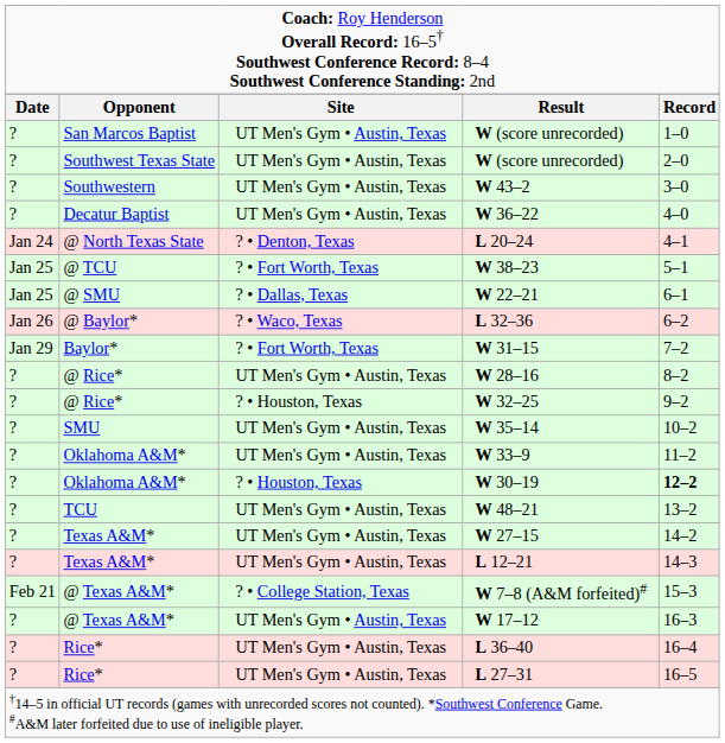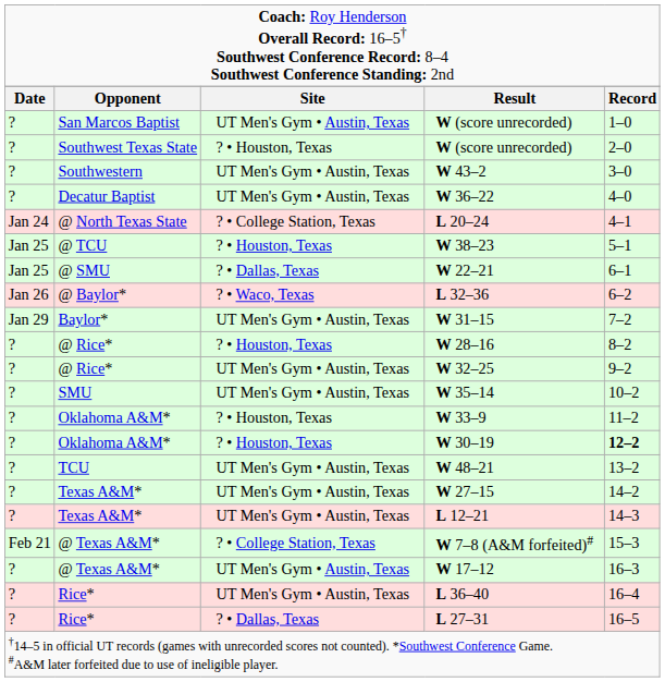 <table class="wikitable">
 <tr>
 <td colspan=8 style="text-align: center;"><strong>Coach:</strong> <a href='#'>Roy Henderson</a><br><strong>Overall Record:</strong> 16–5<sup>†</sup><br><strong>Southwest Conference Record:</strong> 8–4<br><strong>Southwest Conference Standing:</strong> 2nd</td>
 </tr>
 <tr>
 </tr>
 <tr>
 <th>Date</th>
 <th>Opponent</th>
 <th>Site</th>
 <th>Result</th>
 <th>Record</th>
 </tr>
 <tr style="background: #ddffdd;">
 <td>?</td>
 <td><a href='#'>San Marcos Baptist</a></td>
 <td>   UT Men's Gym • <a href='#'>Austin, Texas</a>   </td>
 <td>  <strong>W</strong> (score unrecorded)  </td>
 <td>1–0</td>
 </tr>
 <tr style="background: #ddffdd;">
 <td>?</td>
 <td><a href='#'>Southwest Texas State</a></td>
-<td>   UT Men's Gym • Austin, Texas   </td>
+<td>   ? • Houston, Texas   </td>
 <td>  <strong>W</strong> (score unrecorded)  </td>
 <td>2–0</td>
 </tr>
 <tr style="background: #ddffdd;">
 <td>?</td>
 <td><a href='#'>Southwestern</a></td>
 <td>   UT Men's Gym • Austin, Texas   </td>
 <td>  <strong>W</strong> 43–2  </td>
 <td>3–0</td>
 </tr>
 <tr style="background: #ddffdd;">
 <td>?</td>
 <td><a href='#'>Decatur Baptist</a></td>
 <td>   UT Men's Gym • Austin, Texas   </td>
 <td>  <strong>W</strong> 36–22  </td>
 <td>4–0</td>
 </tr>
 <tr style="background: #ffdddd;">
 <td>Jan 24</td>
 <td>@ <a href='#'>North Texas State</a></td>
-<td>   ? • <a href='#'>Denton, Texas</a>   </td>
+<td>   ? • College Station, Texas   </td>
 <td>  <strong>L</strong> 20–24  </td>
 <td>4–1</td>
 </tr>
 <tr style="background: #ddffdd;">
 <td>Jan 25</td>
 <td>@ <a href='#'>TCU</a></td>
-<td>   ? • <a href='#'>Fort Worth, Texas</a>   </td>
+<td>   ? • <a href='#'>Houston, Texas</a>   </td>
 <td>  <strong>W</strong> 38–23  </td>
 <td>5–1</td>
 </tr>
 <tr style="background: #ddffdd;">
 <td>Jan 25</td>
 <td>@ <a href='#'>SMU</a></td>
 <td>   ? • <a href='#'>Dallas, Texas</a>   </td>
 <td>  <strong>W</strong> 22–21  </td>
 <td>6–1</td>
 </tr>
 <tr style="background: #ffdddd;">
 <td>Jan 26</td>
 <td>@ <a href='#'>Baylor</a>*</td>
 <td>   ? • <a href='#'>Waco, Texas</a>   </td>
 <td>  <strong>L</strong> 32–36  </td>
 <td>6–2</td>
 </tr>
 <tr style="background: #ddffdd;">
 <td>Jan 29</td>
 <td><a href='#'>Baylor</a>*</td>
-<td>   ? • <a href='#'>Fort Worth, Texas</a>   </td>
+<td>   UT Men's Gym • Austin, Texas   </td>
 <td>  <strong>W</strong> 31–15  </td>
 <td>7–2</td>
 </tr>
 <tr style="background: #ddffdd;">
 <td>?</td>
 <td>@ <a href='#'>Rice</a>*</td>
-<td>   UT Men's Gym • Austin, Texas   </td>
+<td>   ? • <a href='#'>Houston, Texas</a>   </td>
 <td>  <strong>W</strong> 28–16  </td>
 <td>8–2</td>
 </tr>
 <tr style="background: #ddffdd;">
 <td>?</td>
 <td>@ <a href='#'>Rice</a>*</td>
-<td>   ? • Houston, Texas   </td>
+<td>   UT Men's Gym • Austin, Texas   </td>
 <td>  <strong>W</strong> 32–25  </td>
 <td>9–2</td>
 </tr>
 <tr style="background: #ddffdd;">
 <td>?</td>
 <td><a href='#'>SMU</a></td>
 <td>   UT Men's Gym • Austin, Texas   </td>
 <td>  <strong>W</strong> 35–14  </td>
 <td>10–2</td>
 </tr>
 <tr style="background: #ddffdd;">
 <td>?</td>
 <td><a href='#'>Oklahoma A&M</a>*</td>
-<td>   UT Men's Gym • Austin, Texas   </td>
+<td>   ? • Houston, Texas   </td>
 <td>  <strong>W</strong> 33–9  </td>
 <td>11–2</td>
 </tr>
 <tr style="background: #ddffdd;">
 <td>?</td>
 <td><a href='#'>Oklahoma A&M</a>*</td>
 <td>   ? • <a href='#'>Houston, Texas</a>   </td>
 <td>  <strong>W</strong> 30–19  </td>
 <td><strong>12–2</strong></td>
 </tr>
 <tr style="background: #ddffdd;">
 <td>?</td>
 <td><a href='#'>TCU</a></td>
 <td>   UT Men's Gym • Austin, Texas   </td>
 <td>  <strong>W</strong> 48–21  </td>
 <td>13–2</td>
 </tr>
 <tr style="background: #ddffdd;">
 <td>?</td>
 <td><a href='#'>Texas A&M</a>*</td>
 <td>   UT Men's Gym • Austin, Texas   </td>
 <td>  <strong>W</strong> 27–15  </td>
 <td>14–2</td>
 </tr>
 <tr style="background: #ffdddd;">
 <td>?</td>
 <td><a href='#'>Texas A&M</a>*</td>
 <td>   UT Men's Gym • Austin, Texas   </td>
 <td>  <strong>L</strong> 12–21  </td>
 <td>14–3</td>
 </tr>
 <tr style="background: #ddffdd;">
 <td>Feb 21</td>
 <td>@ <a href='#'>Texas A&M</a>*</td>
 <td>   ? • <a href='#'>College Station, Texas</a>   </td>
 <td>  <strong>W</strong> 7–8 (A&M forfeited)<sup>#</sup>  </td>
 <td>15–3</td>
 </tr>
 <tr style="background: #ddffdd;">
 <td>?</td>
 <td>@ <a href='#'>Texas A&M</a>*</td>
 <td>   UT Men's Gym • <a href='#'>Austin, Texas</a>   </td>
 <td>  <strong>W</strong> 17–12  </td>
 <td>16–3</td>
 </tr>
 <tr style="background: #ffdddd;">
 <td>?</td>
 <td><a href='#'>Rice</a>*</td>
 <td>   UT Men's Gym • Austin, Texas   </td>
 <td>  <strong>L</strong> 36–40  </td>
 <td>16–4</td>
 </tr>
 <tr style="background: #ffdddd;">
 <td>?</td>
 <td><a href='#'>Rice</a>*</td>
-<td>   UT Men's Gym • Austin, Texas   </td>
+<td>   ? • <a href='#'>Dallas, Texas</a>   </td>
 <td>  <strong>L</strong> 27–31  </td>
 <td>16–5</td>
 </tr>
 <tr>
 <td colspan=8><small><sup>†</sup>14–5 in official UT records (games with unrecorded scores not counted). *<a href='#'>Southwest Conference</a> Game. <br><sup>#</sup>A&M later forfeited due to use of ineligible player.</small></td>
 </tr>
 </table>
